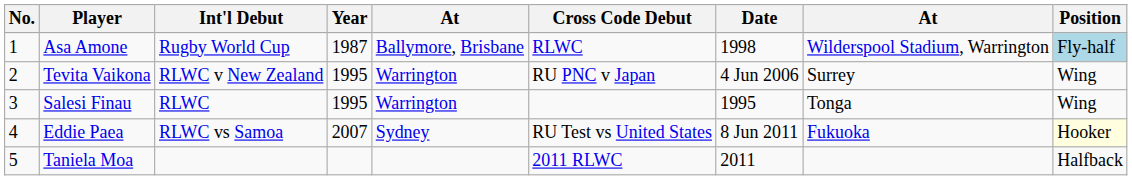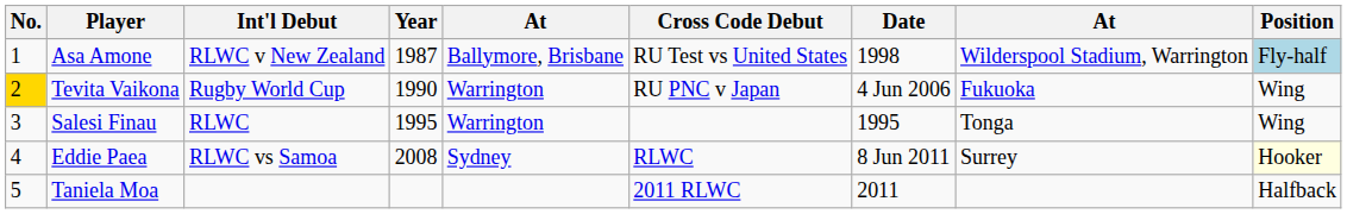 <table class="wikitable" align="center">
 <tr>
 <th>No.</th>
 <th>Player</th>
 <th>Int'l Debut</th>
 <th>Year</th>
 <th>At</th>
 <th>Cross Code Debut</th>
 <th>Date</th>
 <th>At</th>
 <th>Position</th>
 </tr>
 <tr>
 <td>1</td>
 <td><a href='#'>Asa Amone</a></td>
-<td><a href='#'>Rugby World Cup</a></td>
+<td><a href='#'>RLWC</a> v <a href='#'>New Zealand</a></td>
 <td>1987</td>
 <td><a href='#'>Ballymore</a>, <a href='#'>Brisbane</a></td>
-<td><a href='#'>RLWC</a></td>
+<td>RU Test vs <a href='#'>United States</a></td>
 <td>1998</td>
 <td><a href='#'>Wilderspool Stadium</a>, Warrington</td>
 <td style="background: lightblue;">Fly-half</td>
 </tr>
 <tr>
-<td>2</td>
+<td style="background: gold;">2</td>
 <td><a href='#'>Tevita Vaikona</a></td>
-<td><a href='#'>RLWC</a> v <a href='#'>New Zealand</a></td>
-<td>1995</td>
+<td><a href='#'>Rugby World Cup</a></td>
+<td>1990</td>
 <td><a href='#'>Warrington</a></td>
 <td>RU <a href='#'>PNC</a> v <a href='#'>Japan</a></td>
 <td>4 Jun 2006</td>
-<td>Surrey</td>
+<td><a href='#'>Fukuoka</a></td>
 <td>Wing</td>
 </tr>
 <tr>
 <td>3</td>
 <td><a href='#'>Salesi Finau</a></td>
 <td><a href='#'>RLWC</a></td>
 <td>1995</td>
 <td><a href='#'>Warrington</a></td>
 <td></td>
 <td>1995</td>
 <td>Tonga</td>
 <td>Wing</td>
 </tr>
 <tr>
 <td>4</td>
 <td><a href='#'>Eddie Paea</a></td>
 <td><a href='#'>RLWC</a> vs <a href='#'>Samoa</a></td>
-<td>2007</td>
+<td>2008</td>
 <td><a href='#'>Sydney</a></td>
-<td>RU Test vs <a href='#'>United States</a></td>
+<td><a href='#'>RLWC</a></td>
 <td>8 Jun 2011</td>
-<td><a href='#'>Fukuoka</a></td>
+<td>Surrey</td>
 <td style="background: lightyellow;">Hooker</td>
 </tr>
 <tr>
 <td>5</td>
 <td><a href='#'>Taniela Moa</a></td>
 <td></td>
 <td></td>
 <td></td>
 <td><a href='#'>2011 RLWC</a></td>
 <td>2011</td>
 <td></td>
 <td>Halfback</td>
 </tr>
 </table>
